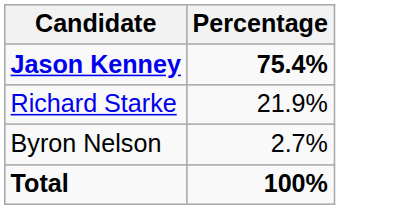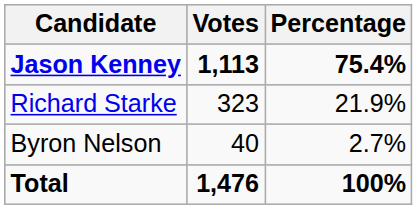 <table class="wikitable">
 <tr>
 <th>Candidate</th>
+<th>Votes</th>
 <th>Percentage</th>
 </tr>
 <tr>
 <td><strong><a href='#'>Jason Kenney</a></strong></td>
+<td style="text-align:right"><strong>1,113</strong></td>
 <td style="text-align:right"><strong>75.4%</strong></td>
 </tr>
 <tr>
 <td><a href='#'>Richard Starke</a></td>
+<td style="text-align:right">323</td>
 <td style="text-align:right">21.9%</td>
 </tr>
 <tr>
 <td>Byron Nelson</td>
+<td style="text-align:right">40</td>
 <td style="text-align:right">2.7%</td>
 </tr>
 <tr>
 <td><strong>Total</strong></td>
+<td style="text-align:right"><strong>1,476</strong></td>
 <td style="text-align:right"><strong>100%</strong></td>
 </tr>
 </table>
